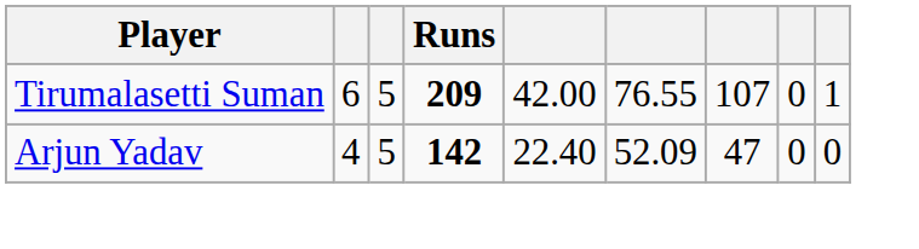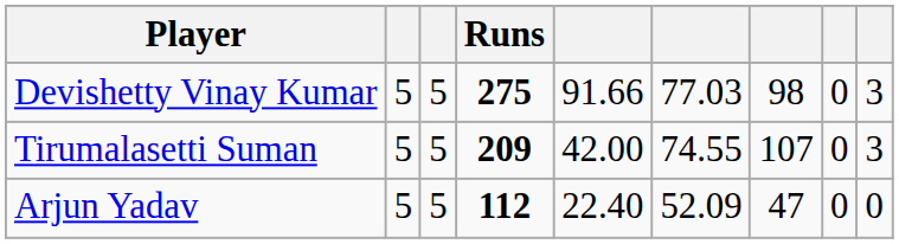 <table class="wikitable sortable" style="text-align: center;">
 <tr>
 <th class="unsortable">Player</th>
 <th></th>
 <th></th>
 <th>Runs</th>
 <th></th>
 <th></th>
 <th></th>
 <th></th>
 <th></th>
 </tr>
 <tr>
+<td style="text-align:left"><a href='#'>Devishetty Vinay Kumar</a></td>
+<td style="text-align:left">5</td>
+<td>5</td>
+<td><strong>275</strong></td>
+<td>91.66</td>
+<td>77.03</td>
+<td>98</td>
+<td>0</td>
+<td>3</td>
+</tr>
+<tr>
 <td style="text-align:left"><a href='#'>Tirumalasetti Suman</a></td>
-<td style="text-align:left">6</td>
+<td style="text-align:left">5</td>
 <td>5</td>
 <td><strong>209</strong></td>
 <td>42.00</td>
-<td>76.55</td>
+<td>74.55</td>
 <td>107</td>
 <td>0</td>
-<td>1</td>
+<td>3</td>
 </tr>
 <tr>
 <td style="text-align:left"><a href='#'>Arjun Yadav</a></td>
-<td style="text-align:left">4</td>
+<td style="text-align:left">5</td>
 <td>5</td>
-<td><strong>142</strong></td>
+<td><strong>112</strong></td>
 <td>22.40</td>
 <td>52.09</td>
 <td>47</td>
 <td>0</td>
 <td>0</td>
 </tr>
 </table>
